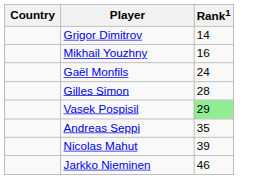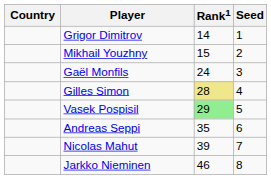 <table class="sortable wikitable">
 <tr>
 <th width="70">Country</th>
 <th width="175">Player</th>
 <th>Rank<sup>1</sup></th>
+<th>Seed</th>
 </tr>
 <tr>
 <td></td>
 <td><a href='#'>Grigor Dimitrov</a></td>
 <td>14</td>
+<td>1</td>
 </tr>
 <tr>
 <td></td>
 <td><a href='#'>Mikhail Youzhny</a></td>
-<td>16</td>
+<td>15</td>
+<td>2</td>
 </tr>
 <tr>
 <td></td>
 <td><a href='#'>Gaël Monfils</a></td>
 <td>24</td>
+<td>3</td>
 </tr>
 <tr>
 <td></td>
 <td><a href='#'>Gilles Simon</a></td>
-<td>28</td>
+<td style="background: khaki;">28</td>
+<td>4</td>
 </tr>
 <tr>
 <td></td>
 <td><a href='#'>Vasek Pospisil</a></td>
 <td style="background: lightgreen;">29</td>
+<td>5</td>
 </tr>
 <tr>
 <td></td>
 <td><a href='#'>Andreas Seppi</a></td>
 <td>35</td>
+<td>6</td>
 </tr>
 <tr>
 <td></td>
 <td><a href='#'>Nicolas Mahut</a></td>
 <td>39</td>
+<td>7</td>
 </tr>
 <tr>
 <td></td>
 <td><a href='#'>Jarkko Nieminen</a></td>
 <td>46</td>
+<td>8</td>
 </tr>
 </table>
